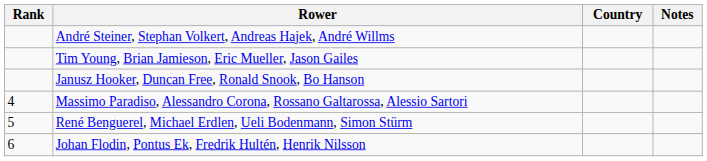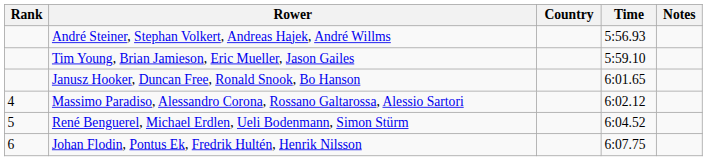 <table class="wikitable sortable" width=65%>
 <tr>
 <th>Rank</th>
 <th>Rower</th>
 <th>Country</th>
+<th>Time</th>
 <th>Notes</th>
 </tr>
 <tr>
 <td></td>
 <td><a href='#'>André Steiner</a>, <a href='#'>Stephan Volkert</a>, <a href='#'>Andreas Hajek</a>, <a href='#'>André Willms</a></td>
 <td></td>
+<td>5:56.93</td>
 <td></td>
 </tr>
 <tr>
 <td></td>
 <td><a href='#'>Tim Young</a>, <a href='#'>Brian Jamieson</a>, <a href='#'>Eric Mueller</a>, <a href='#'>Jason Gailes</a></td>
 <td></td>
+<td>5:59.10</td>
 <td></td>
 </tr>
 <tr>
 <td></td>
 <td><a href='#'>Janusz Hooker</a>, <a href='#'>Duncan Free</a>, <a href='#'>Ronald Snook</a>, <a href='#'>Bo Hanson</a></td>
 <td></td>
+<td>6:01.65</td>
 <td></td>
 </tr>
 <tr>
 <td>4</td>
 <td><a href='#'>Massimo Paradiso</a>, <a href='#'>Alessandro Corona</a>, <a href='#'>Rossano Galtarossa</a>, <a href='#'>Alessio Sartori</a></td>
 <td></td>
+<td>6:02.12</td>
 <td></td>
 </tr>
 <tr>
 <td>5</td>
 <td><a href='#'>René Benguerel</a>, <a href='#'>Michael Erdlen</a>, <a href='#'>Ueli Bodenmann</a>, <a href='#'>Simon Stürm</a></td>
 <td></td>
+<td>6:04.52</td>
 <td></td>
 </tr>
 <tr>
 <td>6</td>
 <td><a href='#'>Johan Flodin</a>, <a href='#'>Pontus Ek</a>, <a href='#'>Fredrik Hultén</a>, <a href='#'>Henrik Nilsson</a></td>
 <td></td>
+<td>6:07.75</td>
 <td></td>
 </tr>
 </table>
